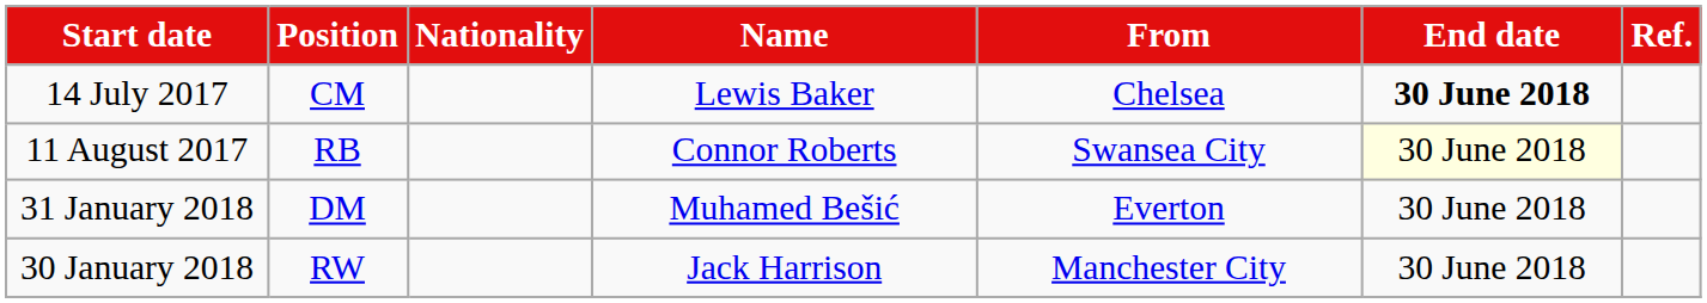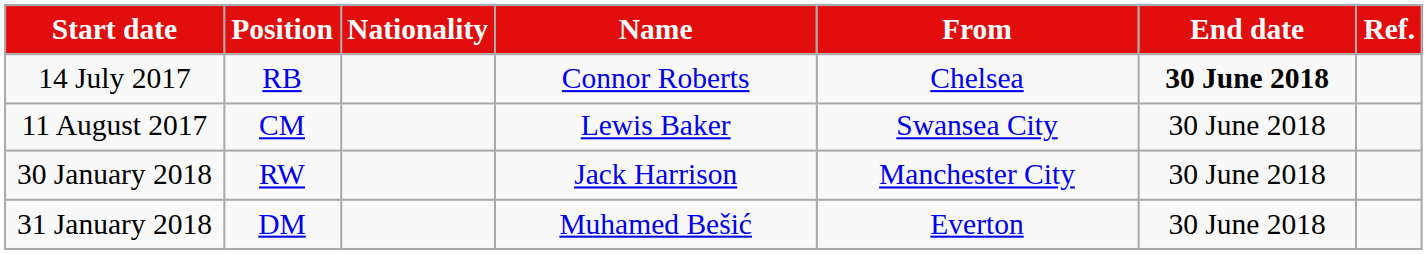 <table class="wikitable"  style="text-align:center; font-size:90%; ">
 <tr>
 <th style="background:#E20E0E; color:white; width:100px;">Start date</th>
 <th style="background:#E20E0E; color:white; width:50px;">Position</th>
 <th style="background:#E20E0E; color:white; width:50px;">Nationality</th>
 <th style="background:#E20E0E; color:white; width:150px;">Name</th>
 <th style="background:#E20E0E; color:white; width:150px;">From</th>
 <th style="background:#E20E0E; color:white; width:100px;">End date</th>
 <th style="background:#E20E0E; color:white; width:25px;">Ref.</th>
 </tr>
 <tr>
 <td>14 July 2017</td>
-<td><a href='#'>CM</a></td>
+<td><a href='#'>RB</a></td>
 <td></td>
-<td><a href='#'>Lewis Baker</a></td>
+<td><a href='#'>Connor Roberts</a></td>
 <td><a href='#'>Chelsea</a></td>
 <td><strong>30 June 2018</strong></td>
 <td></td>
 </tr>
 <tr>
 <td>11 August 2017</td>
-<td><a href='#'>RB</a></td>
+<td><a href='#'>CM</a></td>
 <td></td>
-<td><a href='#'>Connor Roberts</a></td>
+<td><a href='#'>Lewis Baker</a></td>
 <td><a href='#'>Swansea City</a></td>
-<td style="background: lightyellow;">30 June 2018</td>
-<td></td>
-</tr>
-<tr>
-<td>31 January 2018</td>
-<td><a href='#'>DM</a></td>
-<td></td>
-<td><a href='#'>Muhamed Bešić</a></td>
-<td><a href='#'>Everton</a></td>
 <td>30 June 2018</td>
 <td></td>
 </tr>
 <tr>
 <td>30 January 2018</td>
 <td><a href='#'>RW</a></td>
 <td></td>
 <td><a href='#'>Jack Harrison</a></td>
 <td><a href='#'>Manchester City</a></td>
 <td>30 June 2018</td>
 <td></td>
 </tr>
+<tr>
+<td>31 January 2018</td>
+<td><a href='#'>DM</a></td>
+<td></td>
+<td><a href='#'>Muhamed Bešić</a></td>
+<td><a href='#'>Everton</a></td>
+<td>30 June 2018</td>
+<td></td>
+</tr>
 </table>
